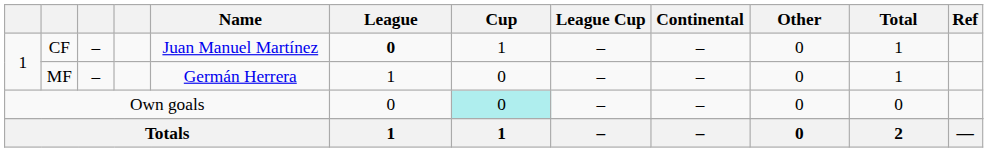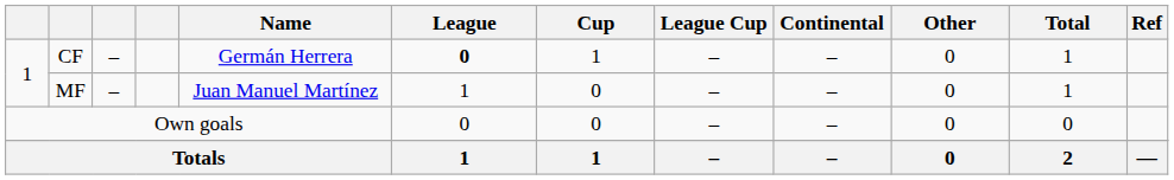 <table class="wikitable sortable" style="font-size: 95%; text-align: center;">
 <tr>
 <th style="width:25px; background:#; color:;"></th>
 <th style="width:25px; background:#; color:;"></th>
 <th style="width:25px; background:#; color:;"></th>
 <th style="width:25px; background:#; color:;"></th>
 <th style="width:150px; background:#; color:;">Name</th>
 <th style="width:100px; background:#; color:;">League</th>
 <th style="width:80px; background:#; color:;">Cup</th>
 <th style="width:80px; background:#; color:;">League Cup</th>
 <th style="width:80px; background:#; color:;">Continental</th>
 <th style="width:80px; background:#; color:;">Other</th>
 <th style="width:80px; background:#; color:;"><strong>Total</strong></th>
 <th style="width:10px; background:#; color:;"><strong>Ref</strong></th>
 </tr>
 <tr>
 <td rowspan=2>1</td>
 <td>CF</td>
 <td>–</td>
 <td></td>
-<td data-sort-value="Martínez, Juan Manuel"><a href='#'>Juan Manuel Martínez</a></td>
+<td data-sort-value="Herrera, Germán"><a href='#'>Germán Herrera</a></td>
 <td><strong>0</strong></td>
 <td>1</td>
 <td>–</td>
 <td>–</td>
 <td>0</td>
 <td>1</td>
 <td></td>
 </tr>
 <tr>
 <td>MF</td>
 <td>–</td>
 <td></td>
-<td data-sort-value="Herrera, Germán"><a href='#'>Germán Herrera</a></td>
+<td data-sort-value="Martínez, Juan Manuel"><a href='#'>Juan Manuel Martínez</a></td>
 <td>1</td>
 <td>0</td>
 <td>–</td>
 <td>–</td>
 <td>0</td>
 <td>1</td>
 <td></td>
 </tr>
 <tr>
 <td colspan="5">Own goals</td>
 <td>0</td>
-<td style="background: paleturquoise;">0</td>
+<td>0</td>
 <td>–</td>
 <td>–</td>
 <td>0</td>
 <td>0</td>
 <td></td>
 </tr>
 <tr>
 </tr>
 <tr class="sortbottom">
 </tr>
 <tr class="sortbottom">
 <th colspan=5><strong>Totals</strong></th>
 <th><strong>1</strong></th>
 <th><strong>1</strong></th>
 <th><strong>–</strong></th>
 <th><strong>–</strong></th>
 <th><strong>0</strong></th>
 <th><strong>2</strong></th>
 <th><strong>—</strong></th>
 </tr>
 </table>
